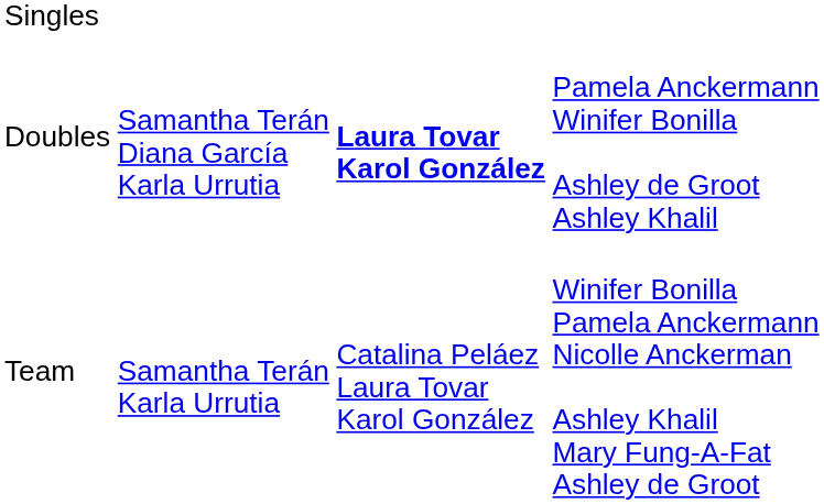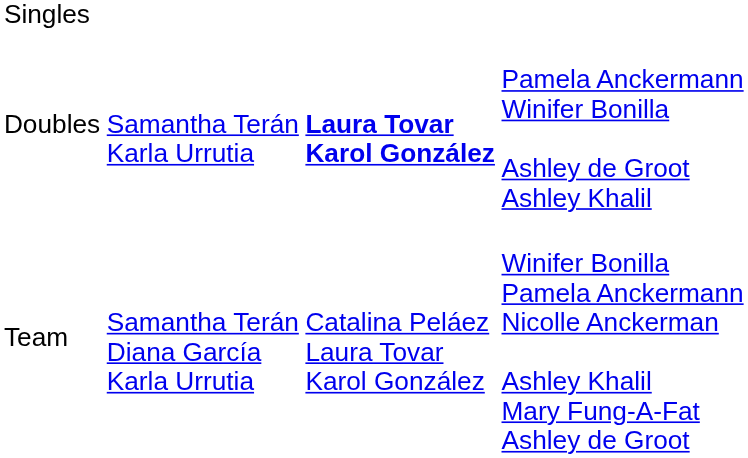 <table>
 <tr>
 <td>Singles</td>
 <td></td>
 <td></td>
 <td><br></td>
 </tr>
 <tr>
 <td>Doubles</td>
-<td><br><a href='#'>Samantha Terán</a><br><a href='#'>Diana García</a><br><a href='#'>Karla Urrutia</a></td>
+<td><br><a href='#'>Samantha Terán</a><br><a href='#'>Karla Urrutia</a></td>
 <td><strong><br><a href='#'>Laura Tovar</a><br><a href='#'>Karol González</a></strong></td>
 <td><br><a href='#'>Pamela Anckermann</a><br><a href='#'>Winifer Bonilla</a><br><br><a href='#'>Ashley de Groot</a><br><a href='#'>Ashley Khalil</a></td>
 </tr>
 <tr>
 <td>Team</td>
-<td><br><a href='#'>Samantha Terán</a><br><a href='#'>Karla Urrutia</a></td>
+<td><br><a href='#'>Samantha Terán</a><br><a href='#'>Diana García</a><br><a href='#'>Karla Urrutia</a></td>
 <td><br><a href='#'>Catalina Peláez</a><br><a href='#'>Laura Tovar</a><br><a href='#'>Karol González</a></td>
 <td><br><a href='#'>Winifer Bonilla</a><br><a href='#'>Pamela Anckermann</a><br><a href='#'>Nicolle Anckerman</a><br><br><a href='#'>Ashley Khalil</a><br><a href='#'>Mary Fung-A-Fat</a><br><a href='#'>Ashley de Groot</a></td>
 </tr>
 <tr>
 </tr>
 </table>
